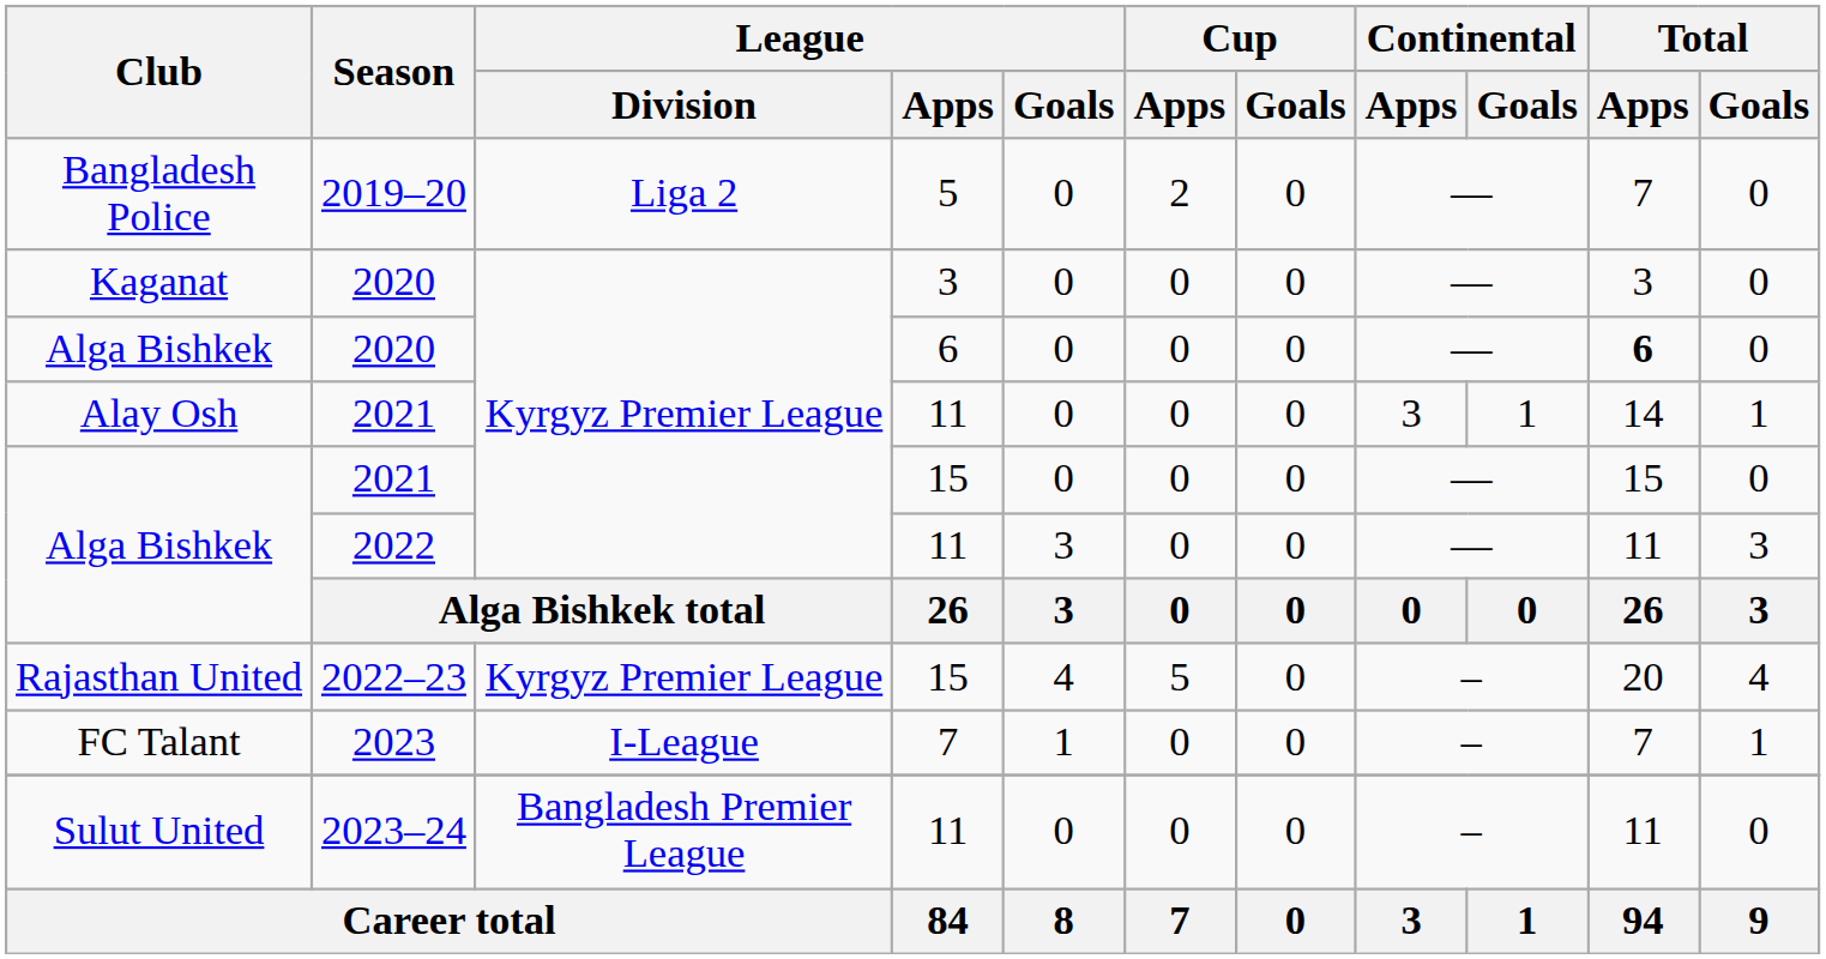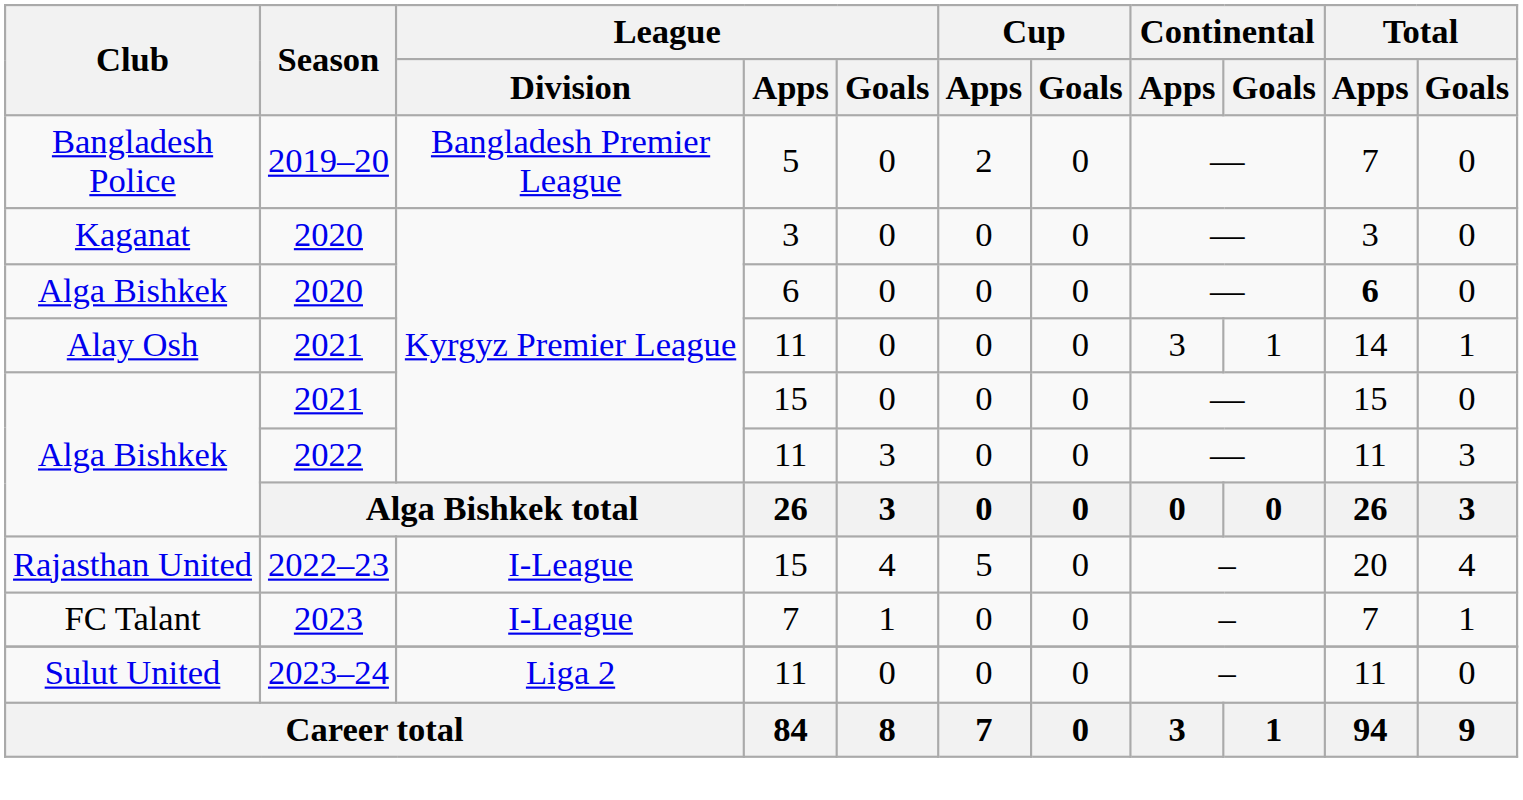 <table class="wikitable" style="text-align: center;">
 <tr>
 <th rowspan="2">Club</th>
 <th rowspan="2">Season</th>
 <th colspan="3">League</th>
 <th colspan="2">Cup</th>
 <th colspan="2">Continental</th>
 <th colspan="2">Total</th>
 </tr>
 <tr>
 <th>Division</th>
 <th>Apps</th>
 <th>Goals</th>
 <th>Apps</th>
 <th>Goals</th>
 <th>Apps</th>
 <th>Goals</th>
 <th>Apps</th>
 <th>Goals</th>
 </tr>
 <tr>
 <td rowspan="1"><a href='#'>Bangladesh <br>Police</a></td>
 <td><a href='#'>2019–20</a></td>
-<td rowspan="1"><a href='#'>Liga 2</a></td>
+<td rowspan="1"><a href='#'>Bangladesh Premier <br>League</a></td>
 <td>5</td>
 <td>0</td>
 <td>2</td>
 <td>0</td>
 <td colspan="2">—</td>
 <td>7</td>
 <td>0</td>
 </tr>
 <tr>
 <td rowspan="1"><a href='#'>Kaganat</a></td>
 <td><a href='#'>2020</a></td>
 <td rowspan="5"><a href='#'>Kyrgyz Premier League</a></td>
 <td>3</td>
 <td>0</td>
 <td>0</td>
 <td>0</td>
 <td colspan="2">—</td>
 <td>3</td>
 <td>0</td>
 </tr>
 <tr>
 <td rowspan="1"><a href='#'>Alga Bishkek</a></td>
 <td><a href='#'>2020</a></td>
 <td>6</td>
 <td>0</td>
 <td>0</td>
 <td>0</td>
 <td colspan="2">—</td>
 <td><strong>6</strong></td>
 <td>0</td>
 </tr>
 <tr>
 <td rowspan="1"><a href='#'>Alay Osh</a></td>
 <td><a href='#'>2021</a></td>
 <td>11</td>
 <td>0</td>
 <td>0</td>
 <td>0</td>
 <td>3</td>
 <td>1</td>
 <td>14</td>
 <td>1</td>
 </tr>
 <tr>
 <td rowspan="3"><a href='#'>Alga Bishkek</a></td>
 <td><a href='#'>2021</a></td>
 <td>15</td>
 <td>0</td>
 <td>0</td>
 <td>0</td>
 <td colspan="2">—</td>
 <td>15</td>
 <td>0</td>
 </tr>
 <tr>
 <td><a href='#'>2022</a></td>
 <td>11</td>
 <td>3</td>
 <td>0</td>
 <td>0</td>
 <td colspan="2">—</td>
 <td>11</td>
 <td>3</td>
 </tr>
 <tr>
 <th colspan="2">Alga Bishkek total</th>
 <th>26</th>
 <th>3</th>
 <th>0</th>
 <th>0</th>
 <th>0</th>
 <th>0</th>
 <th>26</th>
 <th>3</th>
 </tr>
 <tr>
 <td rowspan="1"><a href='#'>Rajasthan United</a></td>
 <td><a href='#'>2022–23</a></td>
-<td rowspan="1"><a href='#'>Kyrgyz Premier League</a></td>
+<td rowspan="1"><a href='#'>I-League</a></td>
 <td>15</td>
 <td>4</td>
 <td>5</td>
 <td>0</td>
 <td colspan="2">–</td>
 <td>20</td>
 <td>4</td>
 </tr>
 <tr>
 <td rowspan="1">FC Talant</td>
 <td><a href='#'>2023</a></td>
 <td rowspan="1"><a href='#'>I-League</a></td>
 <td>7</td>
 <td>1</td>
 <td>0</td>
 <td>0</td>
 <td colspan="2">–</td>
 <td>7</td>
 <td>1</td>
 </tr>
 <tr>
 </tr>
 <tr>
 <td rowspan="1"><a href='#'>Sulut United</a></td>
 <td><a href='#'>2023–24</a></td>
-<td rowspan="1"><a href='#'>Bangladesh Premier <br>League</a></td>
+<td rowspan="1"><a href='#'>Liga 2</a></td>
 <td>11</td>
 <td>0</td>
 <td>0</td>
 <td>0</td>
 <td colspan="2">–</td>
 <td>11</td>
 <td>0</td>
 </tr>
 <tr>
 <th colspan="3">Career total</th>
 <th>84</th>
 <th>8</th>
 <th>7</th>
 <th>0</th>
 <th>3</th>
 <th>1</th>
 <th>94</th>
 <th>9</th>
 </tr>
 </table>
